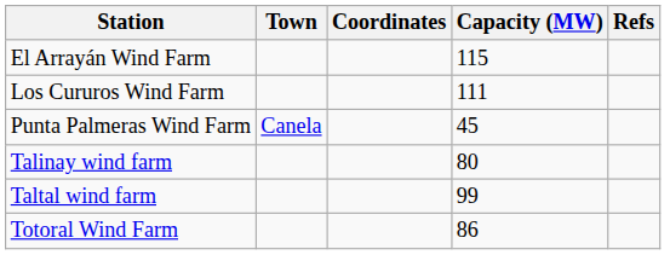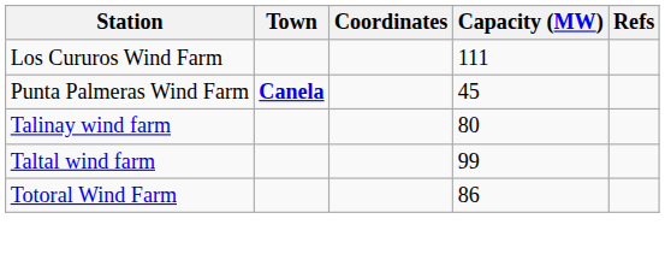 <table class="wikitable sortable">
 <tr>
 <th>Station</th>
 <th>Town</th>
 <th>Coordinates</th>
 <th>Capacity (<a href='#'>MW</a>)</th>
 <th>Refs</th>
-</tr>
-<tr>
-<td>El Arrayán Wind Farm</td>
-<td></td>
-<td> </td>
-<td>115</td>
-<td></td>
 </tr>
 <tr>
 <td>Los Cururos Wind Farm</td>
 <td></td>
 <td> </td>
 <td>111</td>
 <td></td>
 </tr>
 <tr>
 <td>Punta Palmeras Wind Farm</td>
-<td><a href='#'>Canela</a></td>
+<td><strong><a href='#'>Canela</a></strong></td>
 <td> </td>
 <td>45</td>
 <td></td>
 </tr>
 <tr>
 <td><a href='#'>Talinay wind farm</a></td>
 <td></td>
 <td> </td>
 <td>80</td>
 <td></td>
 </tr>
 <tr>
 <td><a href='#'>Taltal wind farm</a></td>
 <td></td>
 <td> </td>
 <td>99</td>
 <td></td>
 </tr>
 <tr>
 <td><a href='#'>Totoral Wind Farm</a></td>
 <td></td>
 <td> </td>
 <td>86</td>
 <td></td>
 </tr>
 </table>
